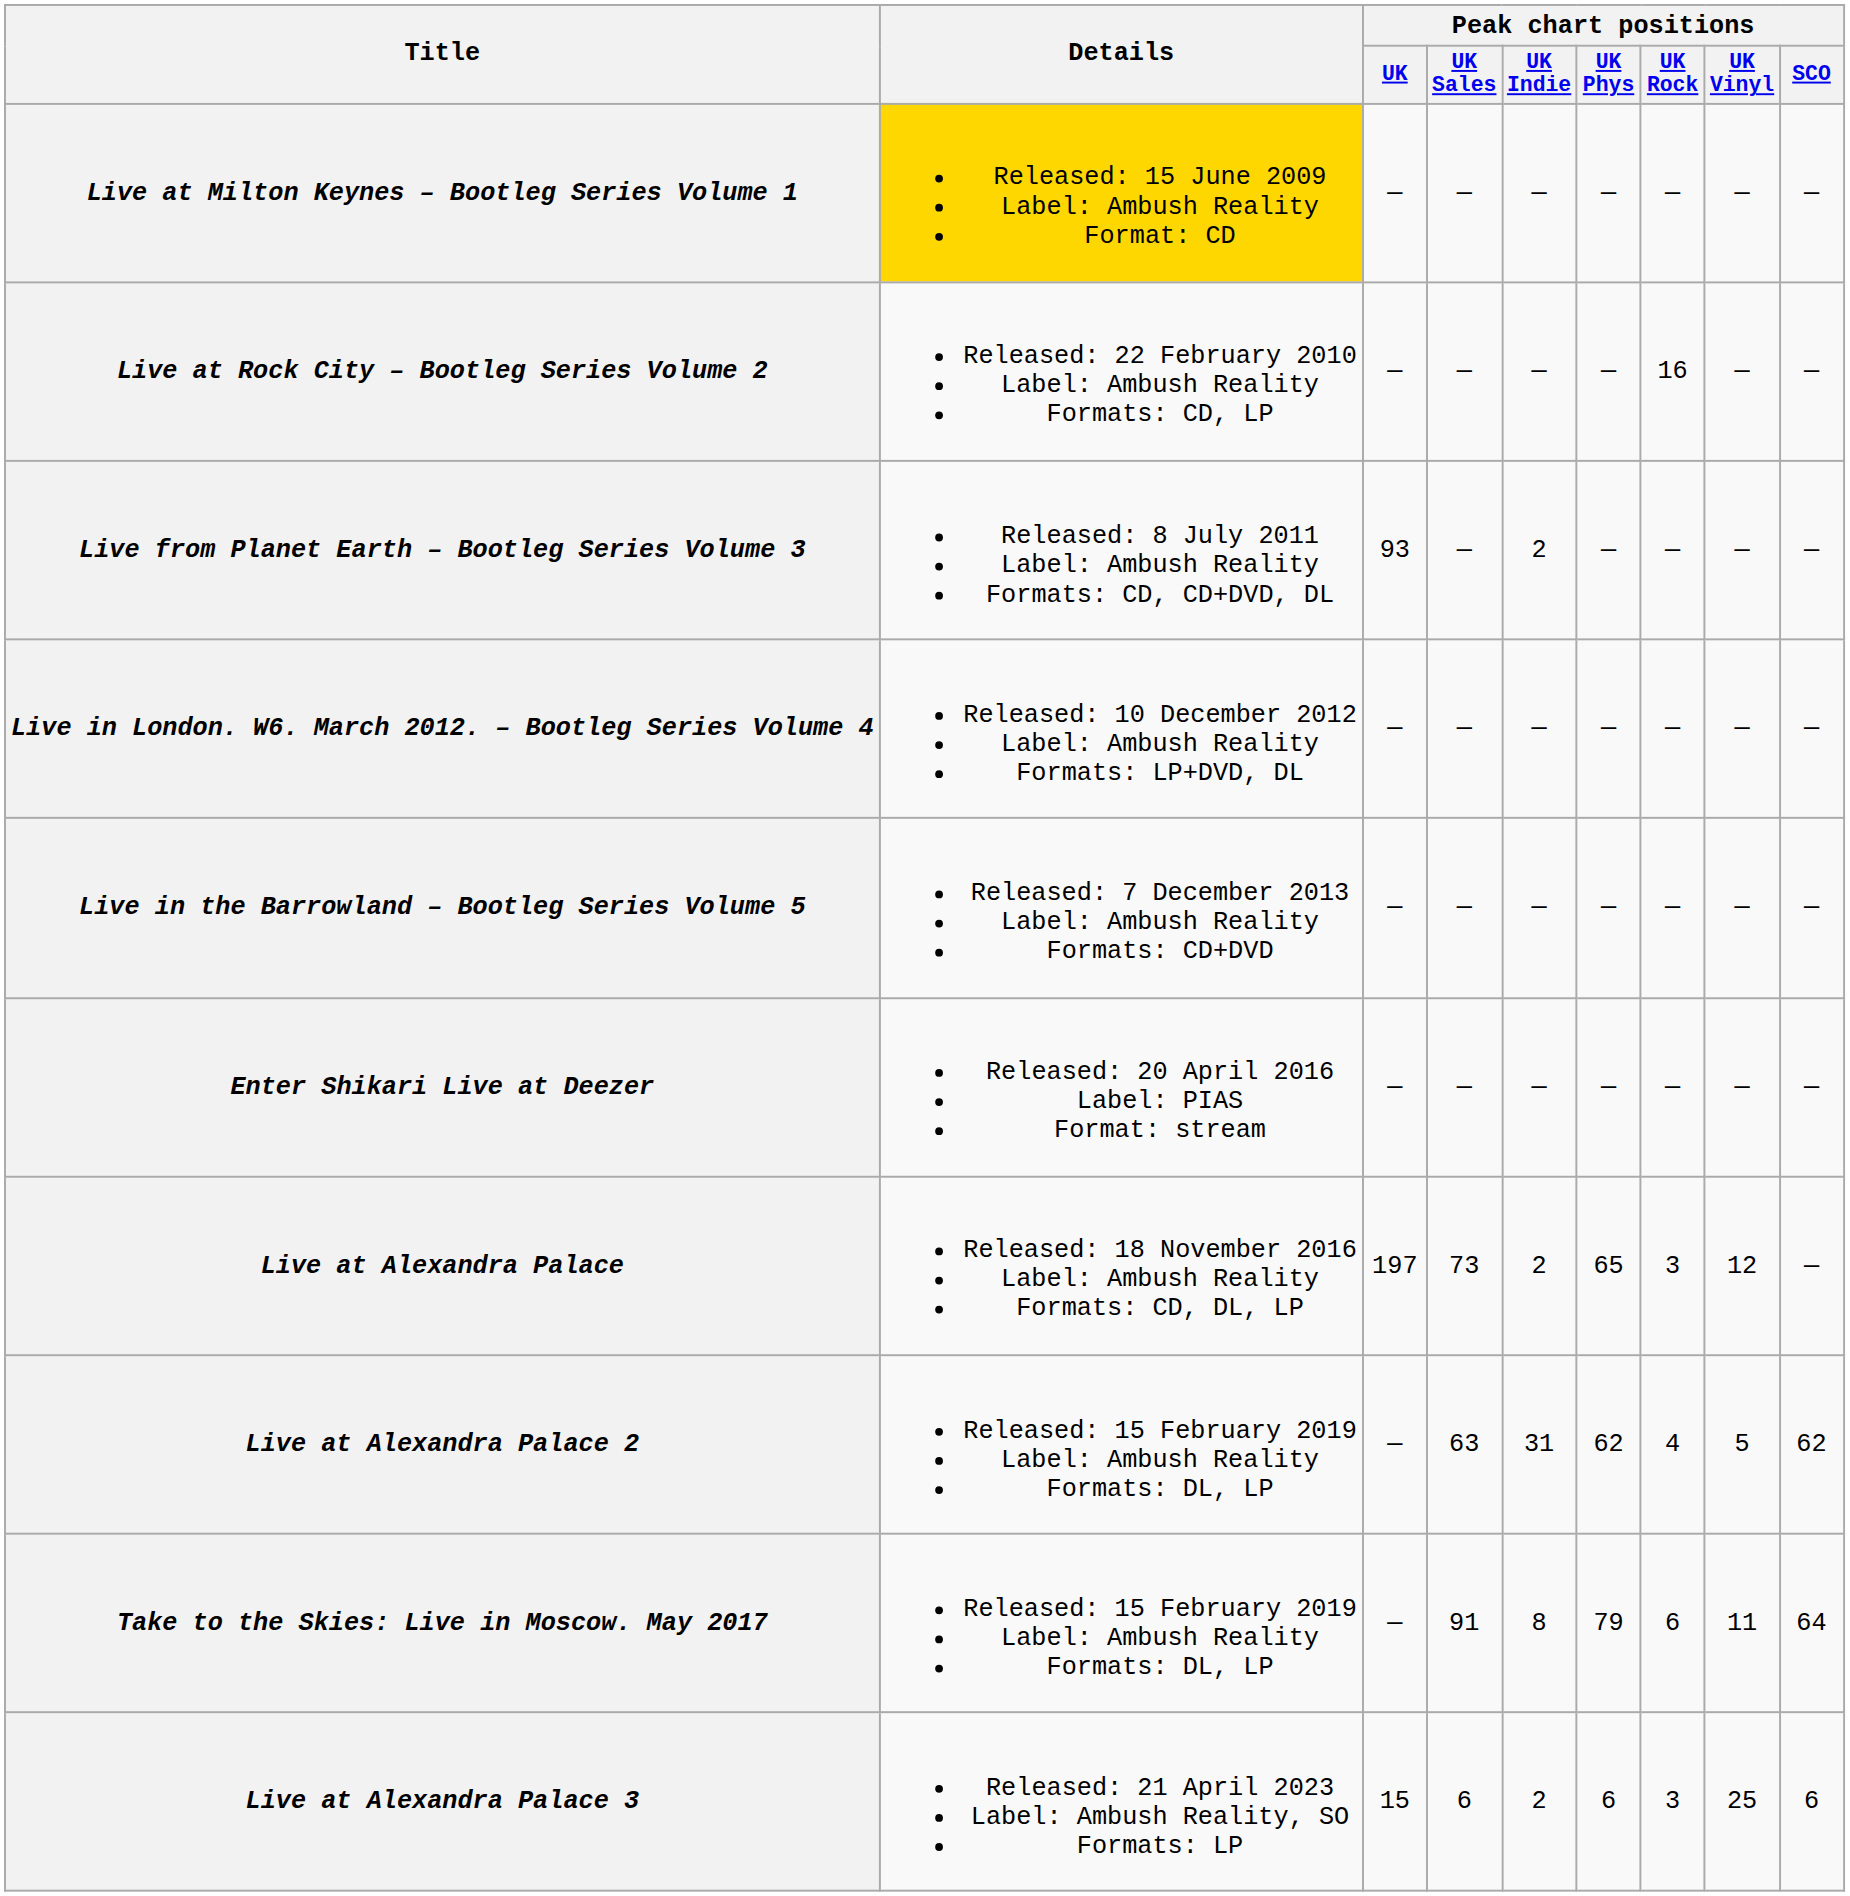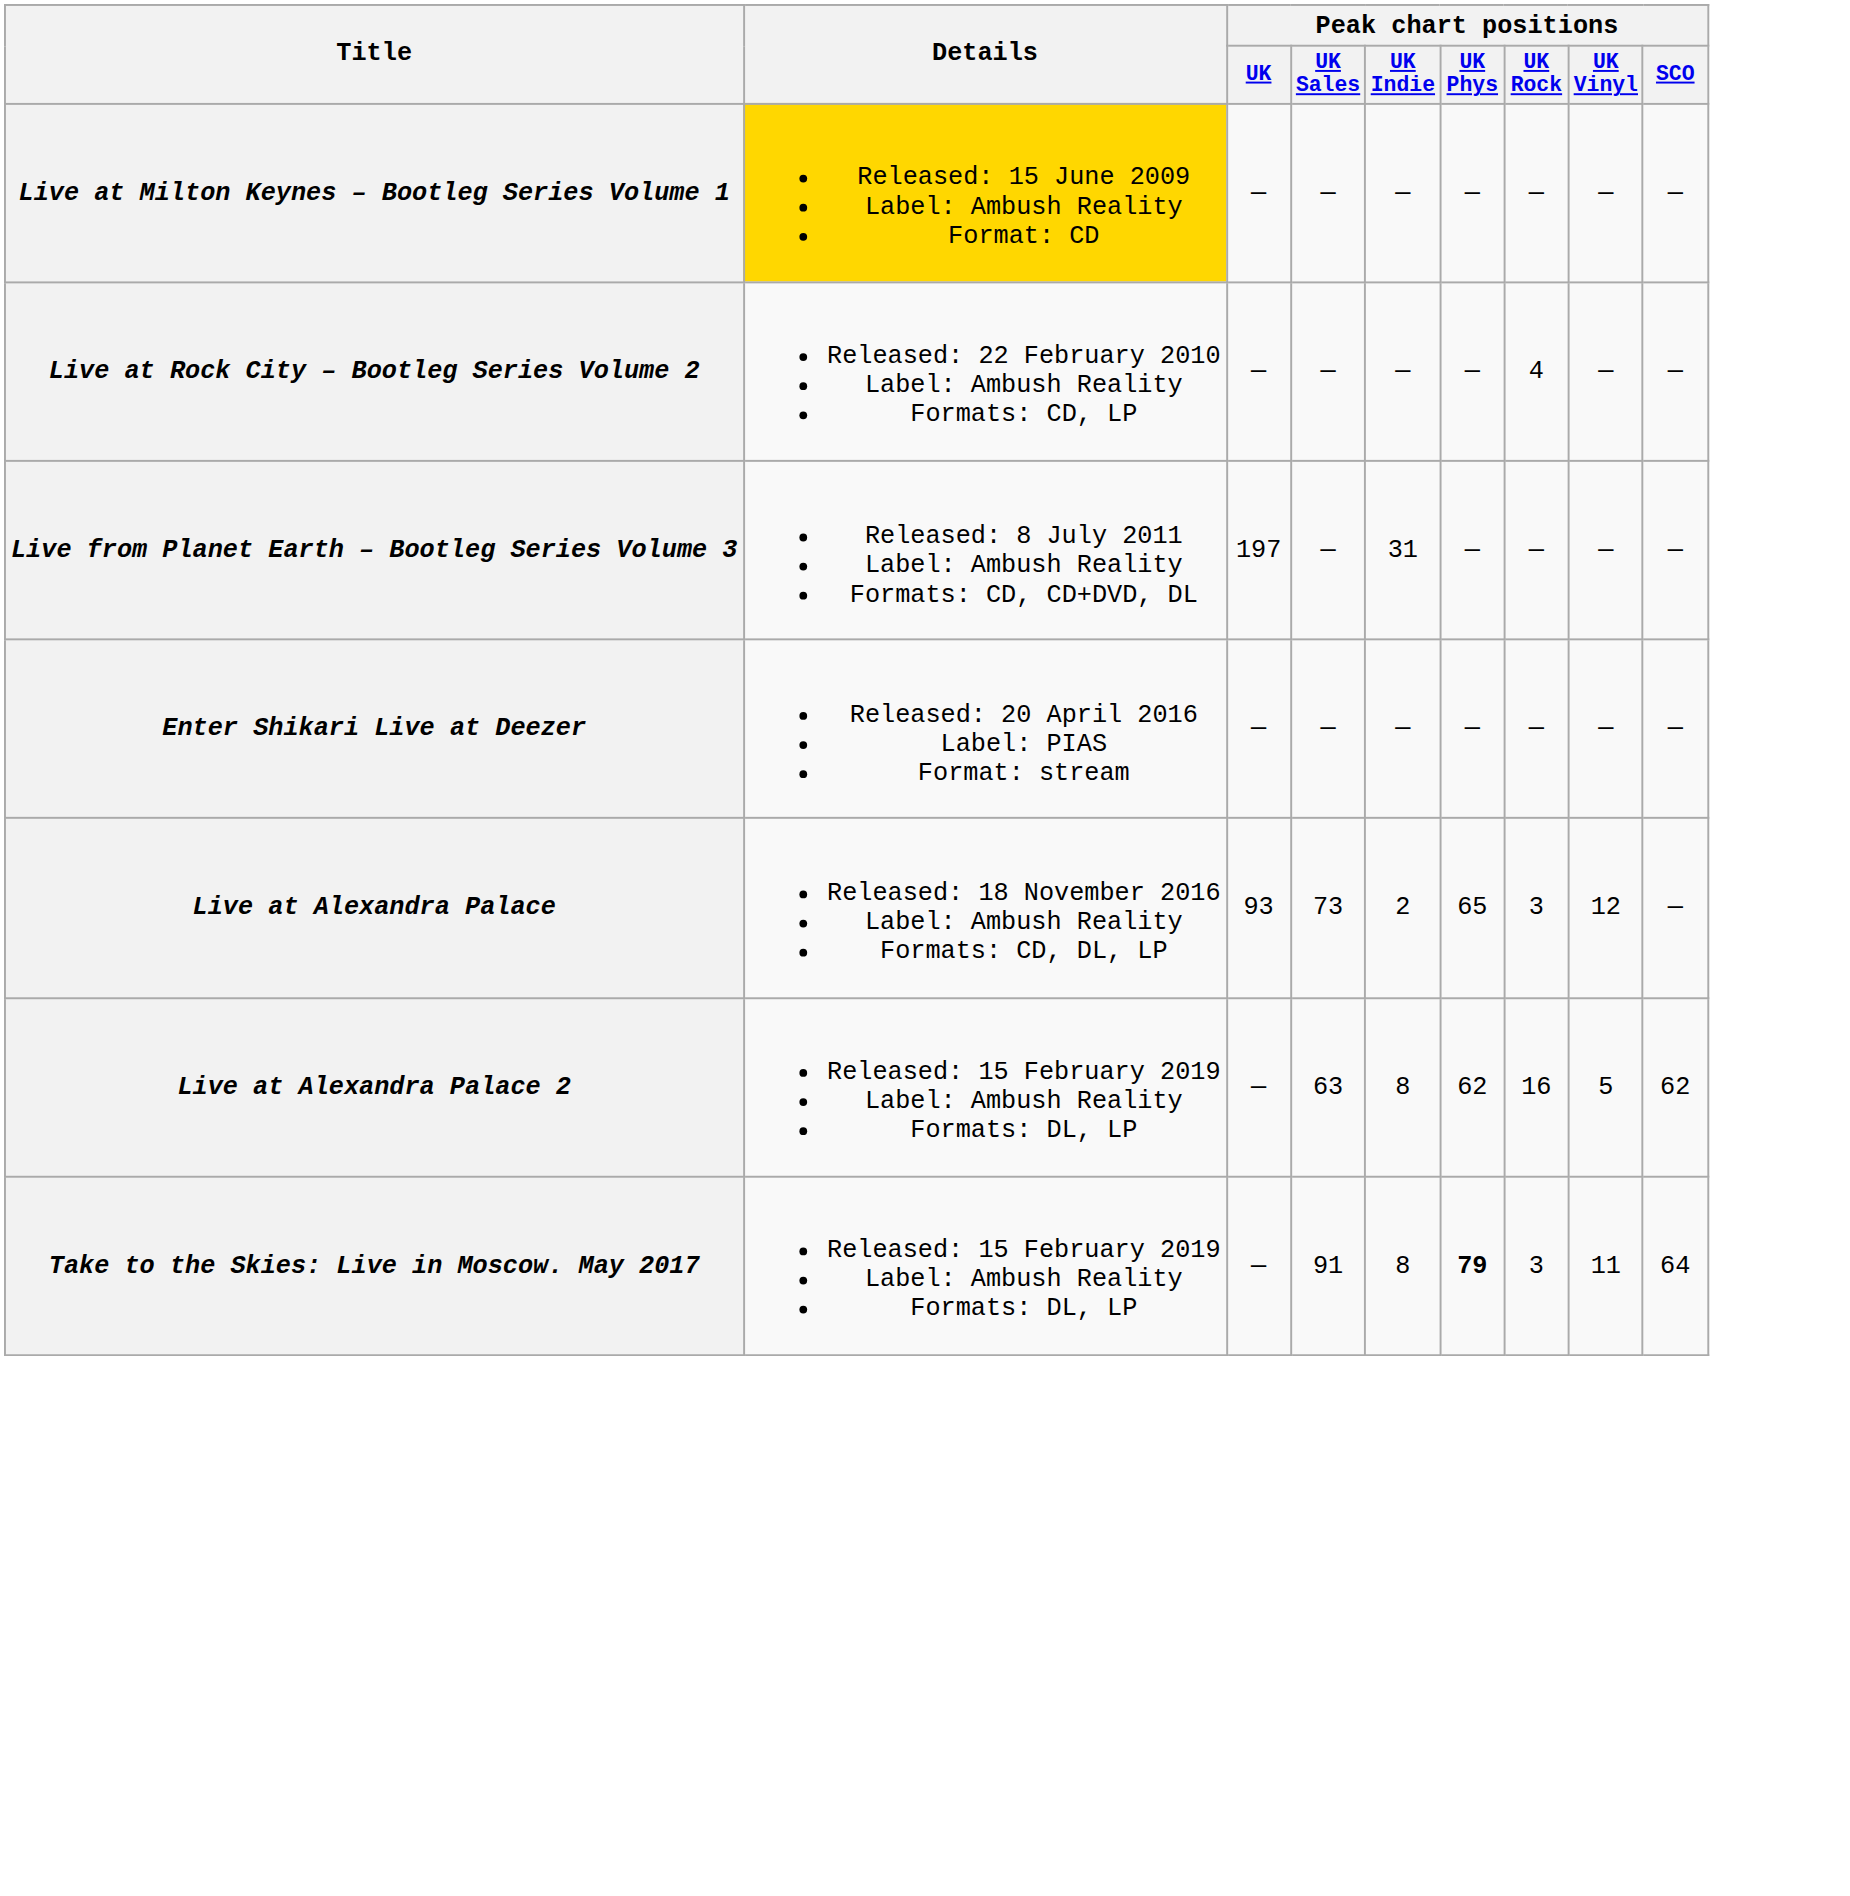 <table class="wikitable plainrowheaders" style="text-align:center;">
 <tr>
 <th scope="col" rowspan="2">Title</th>
 <th scope="col" rowspan="2">Details</th>
 <th scope="col" colspan="7">Peak chart positions</th>
 </tr>
 <tr>
 <th scope="col" style="width:2.5em;font-size:85%;"><a href='#'>UK</a><br></th>
 <th scope="col" style="width:2.5em;font-size:85%;"><a href='#'>UK<br>Sales</a><br></th>
 <th scope="col" style="width:2.5em;font-size:85%;"><a href='#'>UK<br>Indie</a><br></th>
 <th scope="col" style="width:2.5em;font-size:85%;"><a href='#'>UK<br>Phys</a><br></th>
 <th scope="col" style="width:2.5em;font-size:85%;"><a href='#'>UK<br> Rock</a><br></th>
 <th scope="col" style="width:2.5em;font-size:85%;"><a href='#'>UK<br>Vinyl</a><br></th>
 <th scope="col" style="width:2.5em;font-size:85%;"><a href='#'>SCO</a><br></th>
 </tr>
 <tr>
 <th scope="row"><em>Live at Milton Keynes – Bootleg Series Volume 1</em></th>
 <td style="background: gold;"><br><ul><li>Released: 15 June 2009</li><li>Label: Ambush Reality</li><li>Format: CD</li></ul></td>
 <td>—</td>
 <td>—</td>
 <td>—</td>
 <td>—</td>
 <td>—</td>
 <td>—</td>
 <td>—</td>
 </tr>
 <tr>
 <th scope="row"><em>Live at Rock City – Bootleg Series Volume 2</em></th>
 <td><br><ul><li>Released: 22 February 2010</li><li>Label: Ambush Reality</li><li>Formats: CD, LP</li></ul></td>
 <td>—</td>
 <td>—</td>
 <td>—</td>
 <td>—</td>
-<td>16</td>
+<td>4</td>
 <td>—</td>
 <td>—</td>
 </tr>
 <tr>
 <th scope="row"><em>Live from Planet Earth – Bootleg Series Volume 3</em></th>
 <td><br><ul><li>Released: 8 July 2011</li><li>Label: Ambush Reality</li><li>Formats: CD, CD+DVD, DL</li></ul></td>
-<td>93</td>
+<td>197</td>
 <td>—</td>
-<td>2</td>
-<td>—</td>
-<td>—</td>
-<td>—</td>
-<td>—</td>
-</tr>
-<tr>
-<th scope="row"><em>Live in London. W6. March 2012. – Bootleg Series Volume 4</em></th>
-<td><br><ul><li>Released: 10 December 2012</li><li>Label: Ambush Reality</li><li>Formats: LP+DVD, DL</li></ul></td>
-<td>—</td>
-<td>—</td>
-<td>—</td>
-<td>—</td>
-<td>—</td>
-<td>—</td>
-<td>—</td>
-</tr>
-<tr>
-<th scope="row"><em>Live in the Barrowland – Bootleg Series Volume 5</em></th>
-<td><br><ul><li>Released: 7 December 2013</li><li>Label: Ambush Reality</li><li>Formats: CD+DVD</li></ul></td>
-<td>—</td>
-<td>—</td>
-<td>—</td>
+<td>31</td>
 <td>—</td>
 <td>—</td>
 <td>—</td>
 <td>—</td>
 </tr>
 <tr>
 <th scope="row"><em>Enter Shikari Live at Deezer</em></th>
 <td><br><ul><li>Released: 20 April 2016</li><li>Label: PIAS</li><li>Format: stream</li></ul></td>
 <td>—</td>
 <td>—</td>
 <td>—</td>
 <td>—</td>
 <td>—</td>
 <td>—</td>
 <td>—</td>
 </tr>
 <tr>
 <th scope="row"><em>Live at Alexandra Palace</em></th>
 <td><br><ul><li>Released: 18 November 2016</li><li>Label: Ambush Reality</li><li>Formats: CD, DL, LP</li></ul></td>
-<td>197</td>
+<td>93</td>
 <td>73</td>
 <td>2</td>
 <td>65</td>
 <td>3</td>
 <td>12</td>
 <td>—</td>
 </tr>
 <tr>
 <th scope="row"><em>Live at Alexandra Palace 2</em></th>
 <td><br><ul><li>Released: 15 February 2019</li><li>Label: Ambush Reality</li><li>Formats: DL, LP</li></ul></td>
 <td>—</td>
 <td>63</td>
-<td>31</td>
+<td>8</td>
 <td>62</td>
-<td>4</td>
+<td>16</td>
 <td>5</td>
 <td>62</td>
 </tr>
 <tr>
 <th scope="row"><em>Take to the Skies: Live in Moscow. May 2017</em></th>
 <td><br><ul><li>Released: 15 February 2019</li><li>Label: Ambush Reality</li><li>Formats: DL, LP</li></ul></td>
 <td>—</td>
 <td>91</td>
 <td>8</td>
-<td>79</td>
-<td>6</td>
+<td><strong>79</strong></td>
+<td>3</td>
 <td>11</td>
 <td>64</td>
 </tr>
-<tr>
-<th scope="row"><em>Live at Alexandra Palace 3</em></th>
-<td><br><ul><li>Released: 21 April 2023</li><li>Label: Ambush Reality, SO</li><li>Formats: LP</li></ul></td>
-<td>15</td>
-<td>6</td>
-<td>2</td>
-<td>6</td>
-<td>3</td>
-<td>25</td>
-<td>6</td>
-</tr>
 </table>
